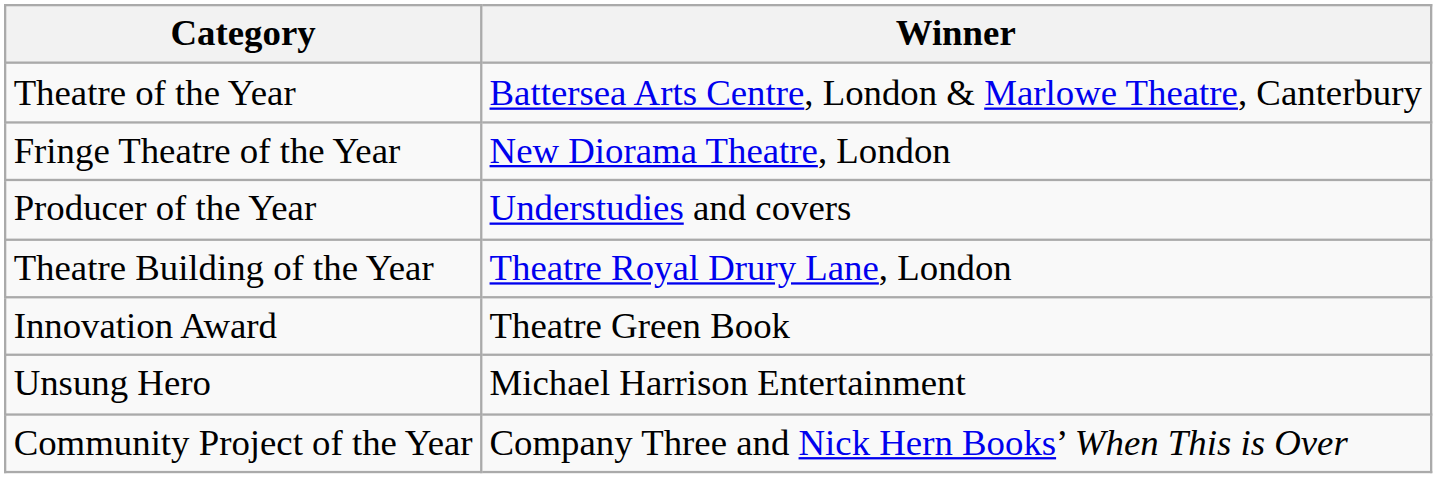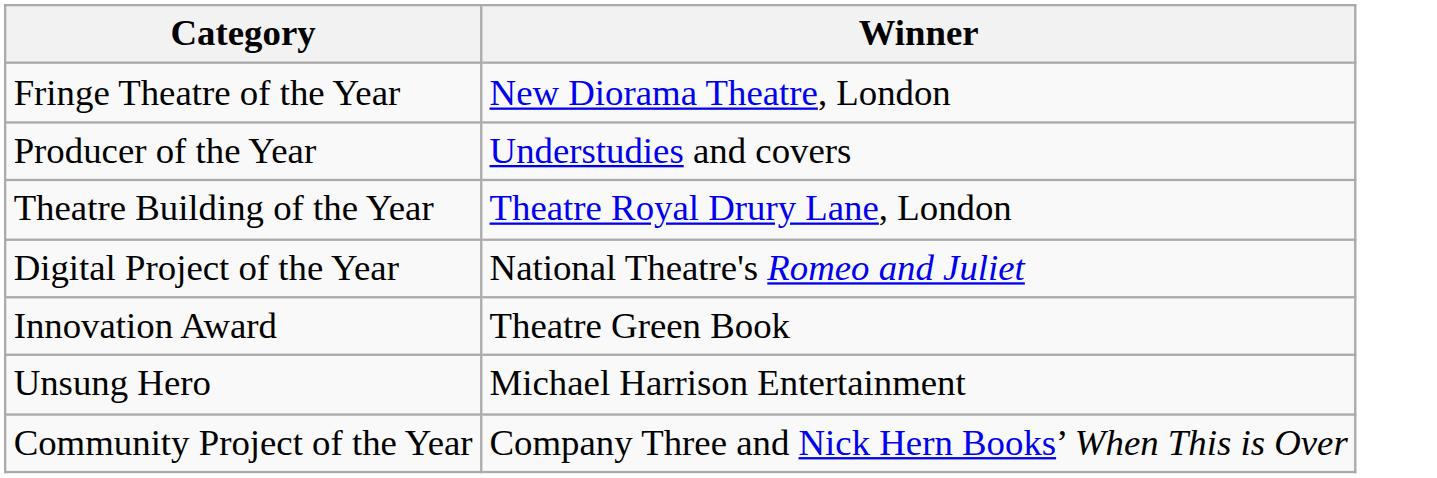 <table class="wikitable">
 <tr>
 <th>Category</th>
 <th>Winner</th>
-</tr>
-<tr>
-<td>Theatre of the Year</td>
-<td><a href='#'>Battersea Arts Centre</a>, London & <a href='#'>Marlowe Theatre</a>, Canterbury</td>
 </tr>
 <tr>
 <td>Fringe Theatre of the Year</td>
 <td><a href='#'>New Diorama Theatre</a>, London</td>
 </tr>
 <tr>
 <td>Producer of the Year</td>
 <td><a href='#'>Understudies</a> and covers</td>
 </tr>
 <tr>
 <td>Theatre Building of the Year</td>
 <td><a href='#'>Theatre Royal Drury Lane</a>, London</td>
 </tr>
 <tr>
+<td>Digital Project of the Year</td>
+<td>National Theatre's <em><a href='#'>Romeo and Juliet</a></em></td>
+</tr>
+<tr>
 <td>Innovation Award</td>
 <td>Theatre Green Book</td>
 </tr>
 <tr>
 <td>Unsung Hero</td>
 <td>Michael Harrison Entertainment</td>
 </tr>
 <tr>
 <td>Community Project of the Year</td>
 <td>Company Three and <a href='#'>Nick Hern Books</a>’ <em>When This is Over</em></td>
 </tr>
 </table>
